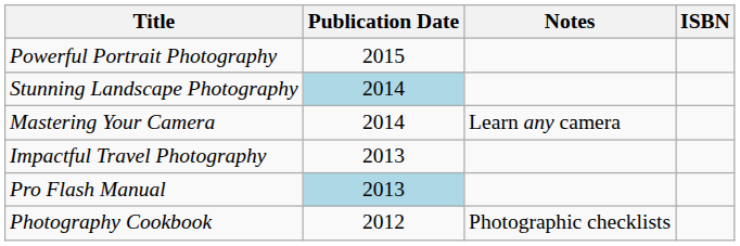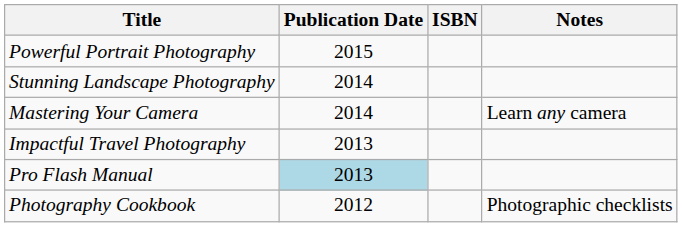 <table class=wikitable>
 <tr>
 <th>Title</th>
 <th>Publication Date</th>
+<th>ISBN</th>
 <th>Notes</th>
-<th>ISBN</th>
 </tr>
 <tr>
 <td><em>Powerful Portrait Photography </em></td>
 <td style="text-align:center">2015</td>
 <td></td>
 <td></td>
 </tr>
 <tr>
 <td><em>Stunning Landscape Photography </em></td>
-<td style="background: lightblue; text-align:center">2014</td>
+<td style="text-align:center">2014</td>
 <td></td>
 <td></td>
 </tr>
 <tr>
 <td><em>Mastering Your Camera</em></td>
 <td style="text-align:center">2014</td>
+<td></td>
 <td>Learn <em>any</em> camera</td>
-<td></td>
 </tr>
 <tr>
 <td><em>Impactful Travel Photography</em></td>
 <td style="text-align:center">2013</td>
 <td></td>
 <td></td>
 </tr>
 <tr>
 <td><em>Pro Flash Manual</em></td>
 <td style="background: lightblue; text-align:center">2013</td>
 <td></td>
 <td></td>
 </tr>
 <tr>
 <td><em>Photography Cookbook</em></td>
 <td style="text-align:center">2012</td>
+<td></td>
 <td>Photographic checklists</td>
-<td></td>
 </tr>
 </table>
